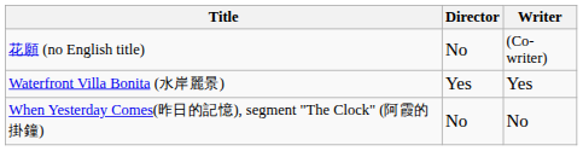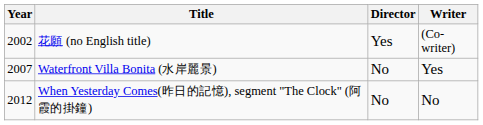 <table class="wikitable">
 <tr>
+<th>Year</th>
 <th>Title</th>
 <th>Director</th>
 <th>Writer</th>
 </tr>
 <tr>
+<td>2002</td>
 <td><a href='#'>花願</a> (no English title)</td>
-<td><big>No</big></td>
+<td><big>Yes</big></td>
 <td>(Co-writer)</td>
 </tr>
 <tr>
+<td>2007</td>
 <td><a href='#'>Waterfront Villa Bonita</a> (水岸麗景)</td>
-<td><big>Yes</big></td>
+<td><big>No</big></td>
 <td><big>Yes</big></td>
 </tr>
 <tr>
+<td>2012</td>
 <td><a href='#'>When Yesterday Comes</a>(昨日的記憶), segment "The Clock" (阿霞的掛鐘)</td>
 <td><big>No</big></td>
 <td><big>No</big></td>
 </tr>
 </table>
